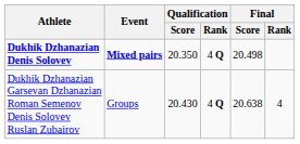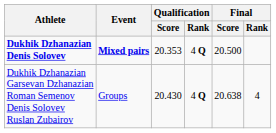 <table class="wikitable" style="text-align:center; font-size:90%">
 <tr>
 <th rowspan=2>Athlete</th>
 <th rowspan=2>Event</th>
 <th colspan=2>Qualification</th>
 <th colspan=2>Final</th>
 </tr>
 <tr style="font-size:95%">
 <th>Score</th>
 <th>Rank</th>
 <th>Score</th>
 <th>Rank</th>
 </tr>
 <tr>
 <td align=left><strong><a href='#'>Dukhik Dzhanazian</a><br><a href='#'>Denis Solovev</a></strong></td>
 <td align=left><strong><a href='#'>Mixed pairs</a></strong></td>
-<td>20.350</td>
+<td>20.353</td>
 <td>4 <strong>Q</strong></td>
-<td>20.498</td>
+<td>20.500</td>
 <td></td>
 </tr>
 <tr>
 <td align=left><a href='#'>Dukhik Dzhanazian</a><br><a href='#'>Garsevan Dzhanazian</a><br><a href='#'>Roman Semenov</a><br><a href='#'>Denis Solovev</a><br><a href='#'>Ruslan Zubairov</a></td>
 <td align=left><a href='#'>Groups</a></td>
 <td>20.430</td>
 <td>4 <strong>Q</strong></td>
 <td>20.638</td>
 <td>4</td>
 </tr>
 </table>
